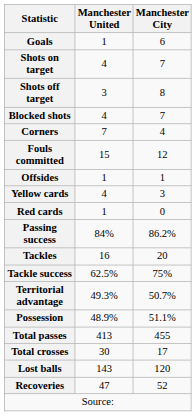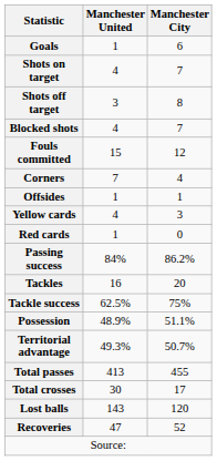 <table class="wikitable plainrowheaders" style="text-align:center">
 <tr>
 <th scope="col" style="width:100px">Statistic</th>
 <th scope="col" style="width:70px">Manchester United</th>
 <th scope="col" style="width:70px">Manchester City</th>
 </tr>
 <tr>
 <th scope=row>Goals</th>
 <td>1</td>
 <td>6</td>
 </tr>
 <tr>
 <th scope=row>Shots on target</th>
 <td>4</td>
 <td>7</td>
 </tr>
 <tr>
 <th scope=row>Shots off target</th>
 <td>3</td>
 <td>8</td>
 </tr>
 <tr>
 <th scope=row>Blocked shots</th>
 <td>4</td>
 <td>7</td>
 </tr>
 <tr>
+<th scope=row>Fouls committed</th>
+<td>15</td>
+<td>12</td>
+</tr>
+<tr>
 <th scope=row>Corners</th>
 <td>7</td>
 <td>4</td>
-</tr>
-<tr>
-<th scope=row>Fouls committed</th>
-<td>15</td>
-<td>12</td>
 </tr>
 <tr>
 <th scope=row>Offsides</th>
 <td>1</td>
 <td>1</td>
 </tr>
 <tr>
 <th scope=row>Yellow cards</th>
 <td>4</td>
 <td>3</td>
 </tr>
 <tr>
 <th scope=row>Red cards</th>
 <td>1</td>
 <td>0</td>
 </tr>
 <tr>
 <th scope=row>Passing success</th>
 <td>84%</td>
 <td>86.2%</td>
 </tr>
 <tr>
 <th scope=row>Tackles</th>
 <td>16</td>
 <td>20</td>
 </tr>
 <tr>
 <th scope=row>Tackle success</th>
 <td>62.5%</td>
 <td>75%</td>
 </tr>
 <tr>
+<th scope=row>Possession</th>
+<td>48.9%</td>
+<td>51.1%</td>
+</tr>
+<tr>
 <th scope=row>Territorial advantage</th>
 <td>49.3%</td>
 <td>50.7%</td>
-</tr>
-<tr>
-<th scope=row>Possession</th>
-<td>48.9%</td>
-<td>51.1%</td>
 </tr>
 <tr>
 <th scope=row>Total passes</th>
 <td>413</td>
 <td>455</td>
 </tr>
 <tr>
 <th scope=row>Total crosses</th>
 <td>30</td>
 <td>17</td>
 </tr>
 <tr>
 <th scope=row>Lost balls</th>
 <td>143</td>
 <td>120</td>
 </tr>
 <tr>
 <th scope=row>Recoveries</th>
 <td>47</td>
 <td>52</td>
 </tr>
 <tr>
 <td colspan="3">Source: </td>
 </tr>
 </table>
